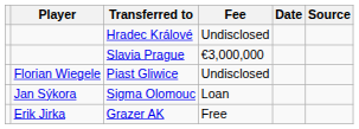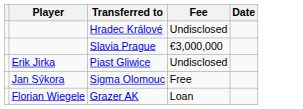 <table class="wikitable plainrowheaders sortable">
 <tr>
 <th></th>
 <th scope="col">Player</th>
 <th>Transferred to</th>
 <th style="width: 80px;">Fee</th>
 <th scope="col">Date</th>
-<th scope="col">Source</th>
 </tr>
 <tr>
 <td align="center"></td>
 <td></td>
 <td> <a href='#'>Hradec Králové</a></td>
 <td>Undisclosed</td>
-<td></td>
 <td></td>
 </tr>
 <tr>
 <td align="center"></td>
 <td></td>
 <td> <a href='#'>Slavia Prague</a></td>
 <td>€3,000,000</td>
 <td></td>
-<td></td>
 </tr>
 <tr>
 <td align="center"></td>
-<td> <a href='#'>Florian Wiegele</a></td>
+<td> <a href='#'>Erik Jirka</a></td>
 <td> <a href='#'>Piast Gliwice</a></td>
 <td>Undisclosed</td>
-<td></td>
 <td></td>
 </tr>
 <tr>
 <td align="center"></td>
 <td> <a href='#'>Jan Sýkora</a></td>
 <td> <a href='#'>Sigma Olomouc</a></td>
-<td>Loan</td>
-<td></td>
+<td>Free</td>
 <td></td>
 </tr>
 <tr>
 <td align="center"></td>
-<td> <a href='#'>Erik Jirka</a></td>
+<td> <a href='#'>Florian Wiegele</a></td>
 <td> <a href='#'>Grazer AK</a></td>
-<td>Free</td>
-<td></td>
+<td>Loan</td>
 <td></td>
 </tr>
 </table>
